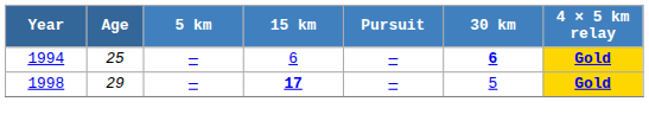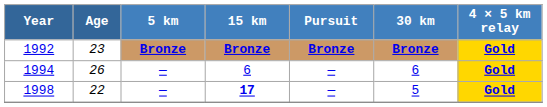 <table class="wikitable" style="font-size:95%; text-align:center; border:grey solid 1px; border-collapse:collapse; background:#ffffff;">
 <tr>
 <th style="background-color:#369; color:white; width:60px;"> Year </th>
 <th style="background-color:#369; color:white; width:40px;"> Age </th>
 <th style="background-color:#4180be; color:white; width:75px;"> 5 km </th>
 <th style="background-color:#4180be; color:white; width:75px;"> 15 km </th>
 <th style="background-color:#4180be; color:white; width:75px;"> Pursuit </th>
 <th style="background-color:#4180be; color:white; width:75px;"> 30 km </th>
 <th style="background-color:#4180be; color:white; width:75px;"> 4 × 5 km <br> relay </th>
 </tr>
 <tr>
+<td><a href='#'>1992</a></td>
+<td><em>23</em></td>
+<td bgcolor="cc9966"><a href='#'><strong>Bronze</strong></a></td>
+<td bgcolor="cc9966"><a href='#'><strong>Bronze</strong></a></td>
+<td bgcolor="cc9966"><a href='#'><strong>Bronze</strong></a></td>
+<td bgcolor="cc9966"><a href='#'><strong>Bronze</strong></a></td>
+<td style="background:gold;"><a href='#'><strong>Gold</strong></a></td>
+</tr>
+<tr>
 <td><a href='#'>1994</a></td>
-<td><em>25</em></td>
+<td><em>26</em></td>
 <td><a href='#'>—</a></td>
 <td><a href='#'>6</a></td>
 <td><a href='#'>—</a></td>
-<td><strong><a href='#'>6</a></strong></td>
+<td><a href='#'>6</a></td>
 <td style="background:gold;"><a href='#'><strong>Gold</strong></a></td>
 </tr>
 <tr>
 <td><a href='#'>1998</a></td>
-<td><em>29</em></td>
+<td><em>22</em></td>
 <td><a href='#'>—</a></td>
 <td><strong><a href='#'>17</a></strong></td>
 <td><a href='#'>—</a></td>
 <td><a href='#'>5</a></td>
 <td style="background:gold;"><a href='#'><strong>Gold</strong></a></td>
 </tr>
 <tr>
 </tr>
 </table>
